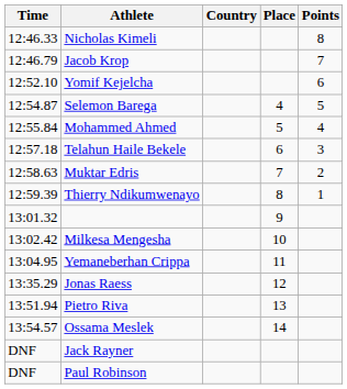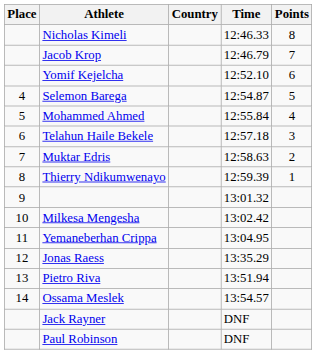 <table class="wikitable">
 <tr>
-<th>Time</th>
+<th>Place</th>
 <th>Athlete</th>
 <th>Country</th>
-<th>Place</th>
+<th>Time</th>
 <th>Points</th>
 </tr>
 <tr>
-<td>12:46.33</td>
+<td align=center></td>
 <td><a href='#'>Nicholas Kimeli</a></td>
 <td></td>
-<td align=center></td>
+<td>12:46.33</td>
 <td align=center>8</td>
 </tr>
 <tr>
-<td>12:46.79</td>
+<td align=center></td>
 <td><a href='#'>Jacob Krop</a></td>
 <td></td>
-<td align=center></td>
+<td>12:46.79</td>
 <td align=center>7</td>
 </tr>
 <tr>
-<td>12:52.10</td>
+<td align=center></td>
 <td><a href='#'>Yomif Kejelcha</a></td>
 <td></td>
-<td align=center></td>
+<td>12:52.10</td>
 <td align=center>6</td>
 </tr>
 <tr>
-<td>12:54.87</td>
+<td align=center>4</td>
 <td><a href='#'>Selemon Barega</a></td>
 <td></td>
-<td align=center>4</td>
+<td>12:54.87</td>
 <td align=center>5</td>
 </tr>
 <tr>
-<td>12:55.84</td>
+<td align=center>5</td>
 <td><a href='#'>Mohammed Ahmed</a></td>
 <td></td>
-<td align=center>5</td>
+<td>12:55.84</td>
 <td align=center>4</td>
 </tr>
 <tr>
-<td>12:57.18</td>
+<td align=center>6</td>
 <td><a href='#'>Telahun Haile Bekele</a></td>
 <td></td>
-<td align=center>6</td>
+<td>12:57.18</td>
 <td align=center>3</td>
 </tr>
 <tr>
-<td>12:58.63</td>
+<td align=center>7</td>
 <td><a href='#'>Muktar Edris</a></td>
 <td></td>
-<td align=center>7</td>
+<td>12:58.63</td>
 <td align=center>2</td>
 </tr>
 <tr>
-<td>12:59.39</td>
+<td align=center>8</td>
 <td><a href='#'>Thierry Ndikumwenayo</a></td>
 <td></td>
-<td align=center>8</td>
+<td>12:59.39</td>
 <td align=center>1</td>
 </tr>
 <tr>
-<td>13:01.32</td>
+<td align=center>9</td>
 <td></td>
 <td></td>
-<td align=center>9</td>
+<td>13:01.32</td>
 <td align=center></td>
 </tr>
 <tr>
-<td>13:02.42</td>
+<td align=center>10</td>
 <td><a href='#'>Milkesa Mengesha</a></td>
 <td></td>
-<td align=center>10</td>
+<td>13:02.42</td>
 <td align=center></td>
 </tr>
 <tr>
-<td>13:04.95</td>
+<td align=center>11</td>
 <td><a href='#'>Yemaneberhan Crippa</a></td>
 <td></td>
-<td align=center>11</td>
+<td>13:04.95</td>
 <td align=center></td>
 </tr>
 <tr>
-<td>13:35.29</td>
+<td align=center>12</td>
 <td><a href='#'>Jonas Raess</a></td>
 <td></td>
-<td align=center>12</td>
+<td>13:35.29</td>
 <td align=center></td>
 </tr>
 <tr>
-<td>13:51.94</td>
+<td align=center>13</td>
 <td><a href='#'>Pietro Riva</a></td>
 <td></td>
-<td align=center>13</td>
+<td>13:51.94</td>
 <td align=center></td>
 </tr>
 <tr>
-<td>13:54.57</td>
+<td align=center>14</td>
 <td><a href='#'>Ossama Meslek</a></td>
 <td></td>
-<td align=center>14</td>
+<td>13:54.57</td>
 <td align=center></td>
 </tr>
 <tr>
-<td>DNF</td>
+<td align=center></td>
 <td><a href='#'>Jack Rayner</a></td>
 <td></td>
-<td align=center></td>
+<td>DNF</td>
 <td align=center></td>
 </tr>
 <tr>
-<td>DNF</td>
+<td align=center></td>
 <td><a href='#'>Paul Robinson</a></td>
 <td></td>
-<td align=center></td>
+<td>DNF</td>
 <td align=center></td>
 </tr>
 </table>
